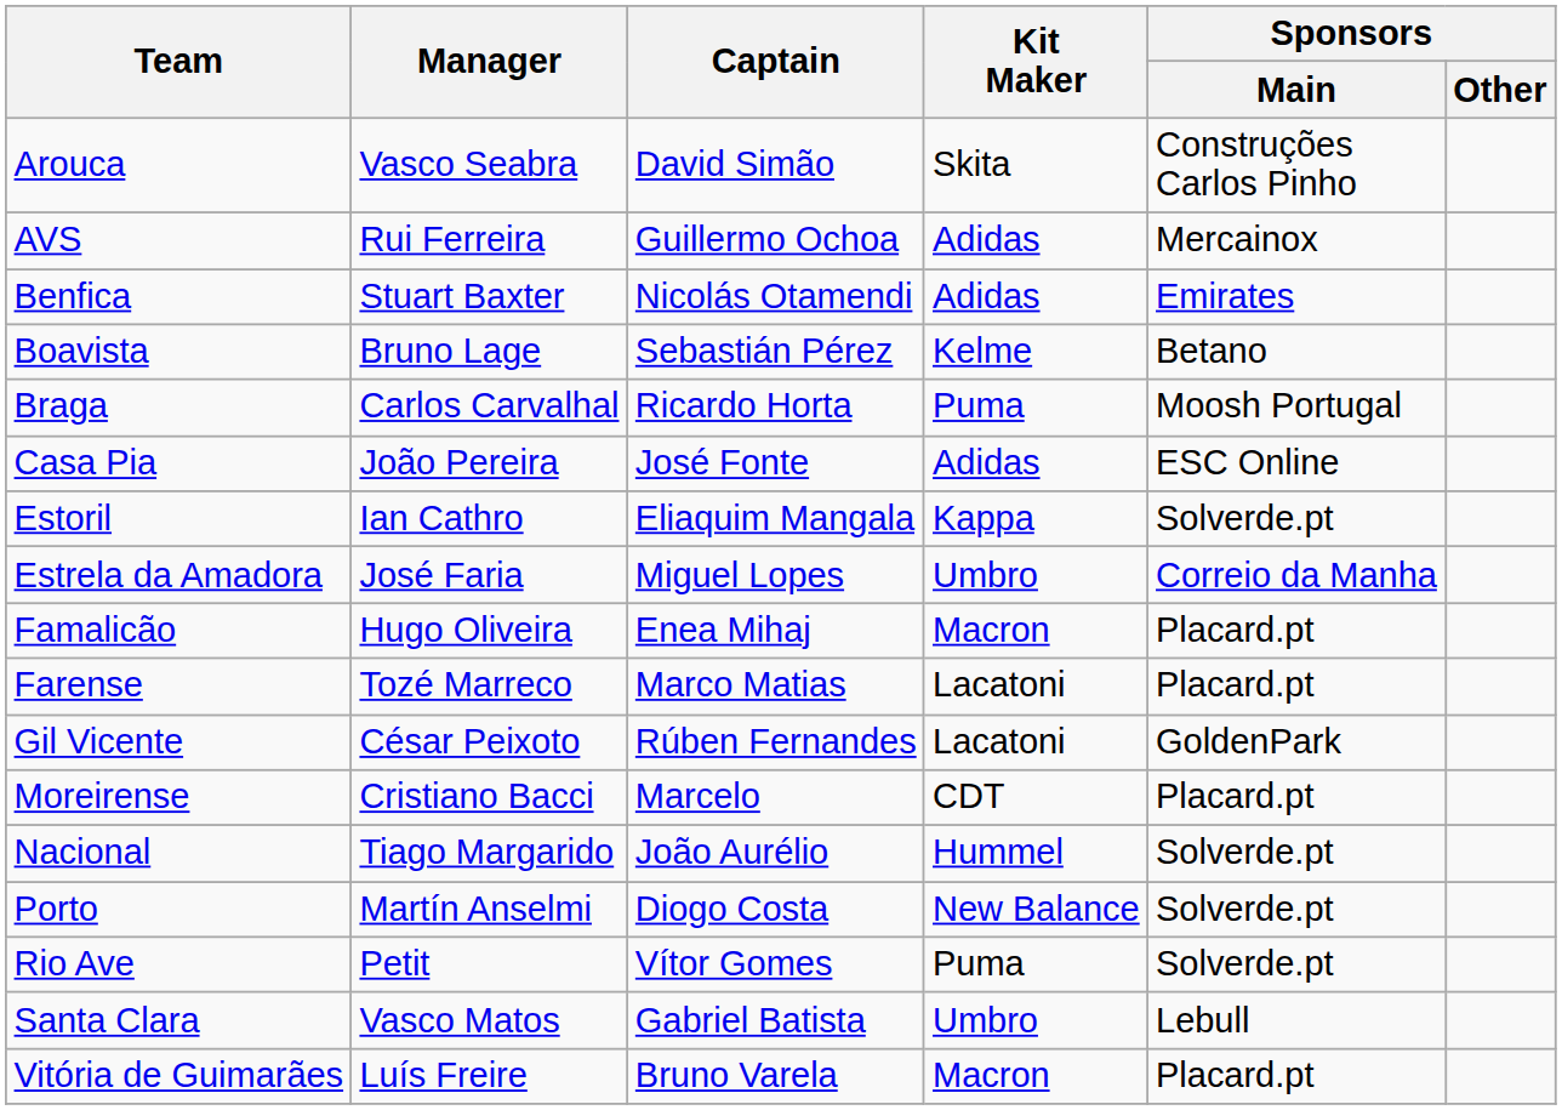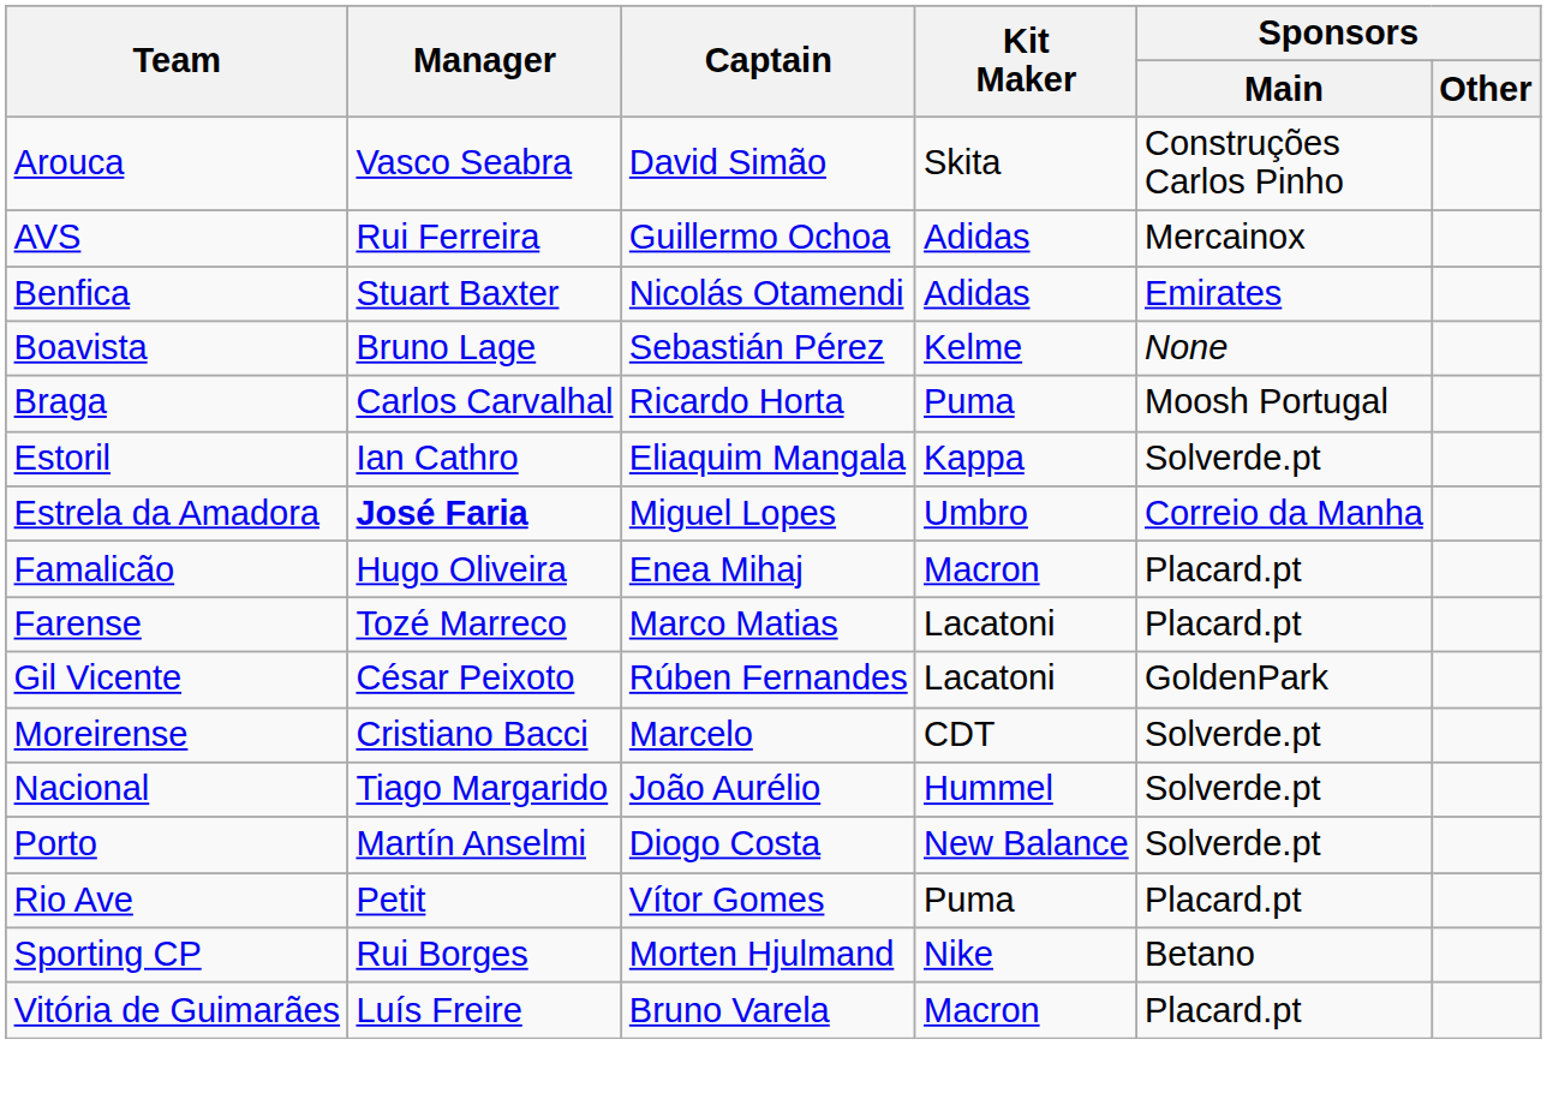 <table class="wikitable sortable" style="text-align: left;">
 <tr>
 <th rowspan="2">Team</th>
 <th rowspan="2">Manager</th>
 <th rowspan="2">Captain</th>
 <th rowspan="2">Kit<br>Maker</th>
 <th colspan="2">Sponsors</th>
 </tr>
 <tr>
 <th>Main</th>
 <th>Other</th>
 </tr>
 <tr>
 <td><a href='#'>Arouca</a></td>
 <td> <a href='#'>Vasco Seabra</a></td>
 <td> <a href='#'>David Simão</a></td>
 <td>Skita</td>
 <td>Construções<br>Carlos Pinho</td>
 <td></td>
 </tr>
 <tr>
 <td><a href='#'>AVS</a></td>
 <td> <a href='#'>Rui Ferreira</a></td>
 <td> <a href='#'>Guillermo Ochoa</a></td>
 <td><a href='#'>Adidas</a></td>
 <td>Mercainox</td>
 <td></td>
 </tr>
 <tr>
 <td><a href='#'>Benfica</a></td>
 <td> <a href='#'>Stuart Baxter</a></td>
 <td> <a href='#'>Nicolás Otamendi</a></td>
 <td><a href='#'>Adidas</a></td>
 <td><a href='#'>Emirates</a></td>
 <td></td>
 </tr>
 <tr>
 <td><a href='#'>Boavista</a></td>
 <td> <a href='#'>Bruno Lage</a></td>
 <td> <a href='#'>Sebastián Pérez</a></td>
 <td><a href='#'>Kelme</a></td>
-<td>Betano</td>
+<td><em>None</em></td>
 <td></td>
 </tr>
 <tr>
 <td><a href='#'>Braga</a></td>
 <td> <a href='#'>Carlos Carvalhal</a></td>
 <td> <a href='#'>Ricardo Horta</a></td>
 <td><a href='#'>Puma</a></td>
 <td>Moosh Portugal</td>
-<td></td>
-</tr>
-<tr>
-<td><a href='#'>Casa Pia</a></td>
-<td> <a href='#'>João Pereira</a></td>
-<td> <a href='#'>José Fonte</a></td>
-<td><a href='#'>Adidas</a></td>
-<td>ESC Online</td>
 <td></td>
 </tr>
 <tr>
 <td><a href='#'>Estoril</a></td>
 <td> <a href='#'>Ian Cathro</a></td>
 <td> <a href='#'>Eliaquim Mangala</a></td>
 <td><a href='#'>Kappa</a></td>
 <td>Solverde.pt</td>
 <td></td>
 </tr>
 <tr>
 <td><a href='#'>Estrela da Amadora</a></td>
-<td> <a href='#'>José Faria</a></td>
+<td><strong> <a href='#'>José Faria</a></strong></td>
 <td> <a href='#'>Miguel Lopes</a></td>
 <td><a href='#'>Umbro</a></td>
 <td><a href='#'>Correio da Manha</a></td>
 <td></td>
 </tr>
 <tr>
 <td><a href='#'>Famalicão</a></td>
 <td> <a href='#'>Hugo Oliveira</a></td>
 <td> <a href='#'>Enea Mihaj</a></td>
 <td><a href='#'>Macron</a></td>
 <td>Placard.pt</td>
 <td></td>
 </tr>
 <tr>
 <td><a href='#'>Farense</a></td>
 <td> <a href='#'>Tozé Marreco</a></td>
 <td> <a href='#'>Marco Matias</a></td>
 <td>Lacatoni</td>
 <td>Placard.pt</td>
 <td></td>
 </tr>
 <tr>
 <td><a href='#'>Gil Vicente</a></td>
 <td> <a href='#'>César Peixoto</a></td>
 <td> <a href='#'>Rúben Fernandes</a></td>
 <td>Lacatoni</td>
 <td>GoldenPark</td>
 <td></td>
 </tr>
 <tr>
 <td><a href='#'>Moreirense</a></td>
 <td> <a href='#'>Cristiano Bacci</a></td>
 <td> <a href='#'>Marcelo</a></td>
 <td>CDT</td>
-<td>Placard.pt</td>
+<td>Solverde.pt</td>
 <td></td>
 </tr>
 <tr>
 <td><a href='#'>Nacional</a></td>
 <td> <a href='#'>Tiago Margarido</a></td>
 <td> <a href='#'>João Aurélio</a></td>
 <td><a href='#'>Hummel</a></td>
 <td>Solverde.pt</td>
 <td></td>
 </tr>
 <tr>
 <td><a href='#'>Porto</a></td>
 <td> <a href='#'>Martín Anselmi</a></td>
 <td> <a href='#'>Diogo Costa</a></td>
 <td><a href='#'>New Balance</a></td>
 <td>Solverde.pt</td>
 <td></td>
 </tr>
 <tr>
 <td><a href='#'>Rio Ave</a></td>
 <td> <a href='#'>Petit</a></td>
 <td> <a href='#'>Vítor Gomes</a></td>
 <td>Puma</td>
-<td>Solverde.pt</td>
+<td>Placard.pt</td>
 <td></td>
 </tr>
 <tr>
-<td><a href='#'>Santa Clara</a></td>
-<td> <a href='#'>Vasco Matos</a></td>
-<td> <a href='#'>Gabriel Batista</a></td>
-<td><a href='#'>Umbro</a></td>
-<td>Lebull</td>
+<td><a href='#'>Sporting CP</a></td>
+<td> <a href='#'>Rui Borges</a></td>
+<td> <a href='#'>Morten Hjulmand</a></td>
+<td><a href='#'>Nike</a></td>
+<td>Betano</td>
 <td></td>
 </tr>
 <tr>
 <td><a href='#'>Vitória de Guimarães</a></td>
 <td> <a href='#'>Luís Freire</a></td>
 <td> <a href='#'>Bruno Varela</a></td>
 <td><a href='#'>Macron</a></td>
 <td>Placard.pt</td>
 <td></td>
 </tr>
 </table>
